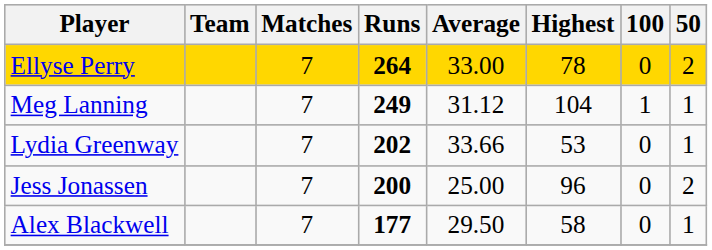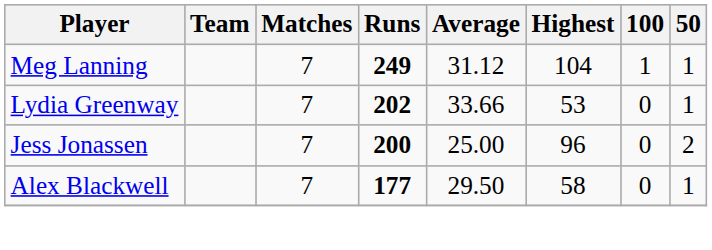 <table class="wikitable" style="text-align:center">
 <tr>
 <th>Player</th>
 <th>Team</th>
 <th>Matches</th>
 <th>Runs</th>
 <th>Average</th>
 <th>Highest</th>
 <th>100</th>
 <th>50</th>
-</tr>
-<tr style="background:gold">
-<td align=left><a href='#'>Ellyse Perry</a></td>
-<td></td>
-<td>7</td>
-<td><strong>264</strong></td>
-<td>33.00</td>
-<td>78</td>
-<td>0</td>
-<td>2</td>
 </tr>
 <tr>
 <td align=left><a href='#'>Meg Lanning</a></td>
 <td></td>
 <td>7</td>
 <td><strong>249</strong></td>
 <td>31.12</td>
 <td>104</td>
 <td>1</td>
 <td>1</td>
 </tr>
 <tr>
 <td align=left><a href='#'>Lydia Greenway</a></td>
 <td></td>
 <td>7</td>
 <td><strong>202</strong></td>
 <td>33.66</td>
 <td>53</td>
 <td>0</td>
 <td>1</td>
 </tr>
 <tr>
 <td align=left><a href='#'>Jess Jonassen</a></td>
 <td></td>
 <td>7</td>
 <td><strong>200</strong></td>
 <td>25.00</td>
 <td>96</td>
 <td>0</td>
 <td>2</td>
 </tr>
 <tr>
 <td align=left><a href='#'>Alex Blackwell</a></td>
 <td></td>
 <td>7</td>
 <td><strong>177</strong></td>
 <td>29.50</td>
 <td>58</td>
 <td>0</td>
 <td>1</td>
 </tr>
 <tr>
 </tr>
 </table>
